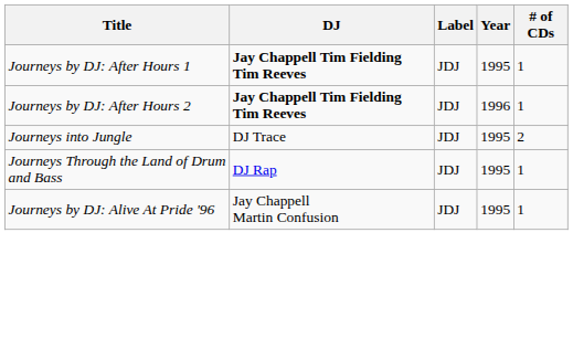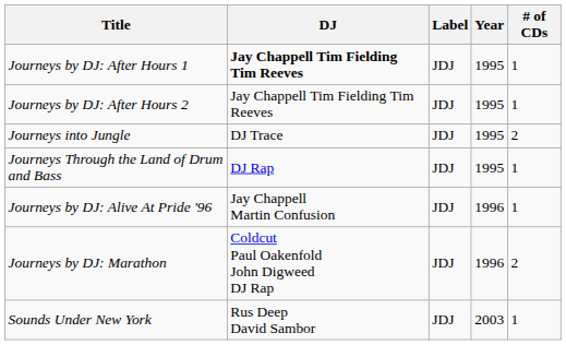 <table class="wikitable">
 <tr>
 <th>Title</th>
 <th>DJ</th>
 <th>Label</th>
 <th>Year</th>
 <th># of CDs</th>
 </tr>
 <tr>
 <td><em>Journeys by DJ: After Hours 1</em></td>
 <td><strong>Jay Chappell Tim Fielding Tim Reeves</strong></td>
 <td>JDJ</td>
 <td>1995</td>
 <td>1</td>
 </tr>
 <tr>
 <td><em>Journeys by DJ: After Hours 2</em></td>
-<td><strong>Jay Chappell Tim Fielding Tim Reeves</strong></td>
+<td>Jay Chappell Tim Fielding Tim Reeves</td>
 <td>JDJ</td>
-<td>1996</td>
+<td>1995</td>
 <td>1</td>
 </tr>
 <tr>
 <td><em>Journeys into Jungle</em></td>
 <td>DJ Trace</td>
 <td>JDJ</td>
 <td>1995</td>
 <td>2</td>
 </tr>
 <tr>
 <td><em>Journeys Through the Land of Drum and Bass</em></td>
 <td><a href='#'>DJ Rap</a></td>
 <td>JDJ</td>
 <td>1995</td>
 <td>1</td>
 </tr>
 <tr>
 <td><em>Journeys by DJ: Alive At Pride '96</em></td>
 <td>Jay Chappell<br>Martin Confusion</td>
 <td>JDJ</td>
-<td>1995</td>
+<td>1996</td>
+<td>1</td>
+</tr>
+<tr>
+<td><em>Journeys by DJ: Marathon</em></td>
+<td><a href='#'>Coldcut</a><br>Paul Oakenfold<br>John Digweed<br>DJ Rap</td>
+<td>JDJ</td>
+<td>1996</td>
+<td>2</td>
+</tr>
+<tr>
+<td><em>Sounds Under New York</em></td>
+<td>Rus Deep<br>David Sambor</td>
+<td>JDJ</td>
+<td>2003</td>
 <td>1</td>
 </tr>
 </table>
